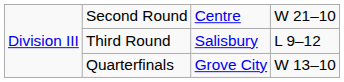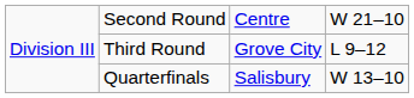 <table class="wikitable">
 <tr>
 <td rowspan="5"><a href='#'>Division III</a></td>
 <td>Second Round</td>
 <td><a href='#'>Centre</a></td>
 <td>W 21–10</td>
 </tr>
 <tr>
 <td>Third Round</td>
-<td><a href='#'>Salisbury</a></td>
+<td><a href='#'>Grove City</a></td>
 <td>L 9–12</td>
 </tr>
 <tr>
 <td>Quarterfinals</td>
-<td><a href='#'>Grove City</a></td>
+<td><a href='#'>Salisbury</a></td>
 <td>W 13–10</td>
 </tr>
 </table>
